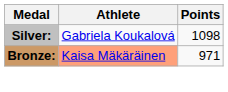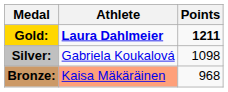 <table class="wikitable">
 <tr>
 <th>Medal</th>
 <th>Athlete</th>
 <th>Points</th>
+</tr>
+<tr>
+<td style="text-align:center;background-color:gold;"><strong>Gold:</strong></td>
+<td> <strong><a href='#'>Laura Dahlmeier</a></strong></td>
+<td align="right"><strong>1211</strong></td>
 </tr>
 <tr>
 <td style="text-align:center;background-color:silver;"><strong>Silver:</strong></td>
 <td> <a href='#'>Gabriela Koukalová</a></td>
 <td align="right">1098</td>
 </tr>
 <tr>
 <td style="text-align:center;background-color:#CC9966;"><strong>Bronze:</strong></td>
 <td style="background: lightsalmon;"> <a href='#'>Kaisa Mäkäräinen</a></td>
-<td align="right">971</td>
+<td align="right">968</td>
 </tr>
 </table>
